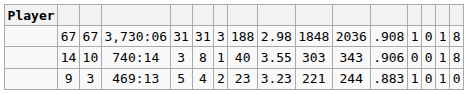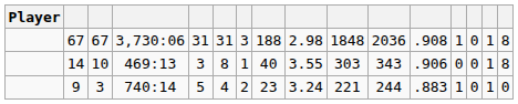 <table class="wikitable sortable" style="text-align:center;">
 <tr>
 <th>Player</th>
 <th></th>
 <th></th>
 <th></th>
 <th></th>
 <th></th>
 <th></th>
 <th></th>
 <th></th>
 <th></th>
 <th></th>
 <th></th>
 <th></th>
 <th></th>
 <th></th>
 <th></th>
 </tr>
 <tr>
 <td></td>
 <td>67</td>
 <td>67</td>
 <td>3,730:06</td>
 <td>31</td>
 <td>31</td>
 <td>3</td>
 <td>188</td>
 <td>2.98</td>
 <td>1848</td>
 <td>2036</td>
 <td>.908</td>
 <td>1</td>
 <td>0</td>
 <td>1</td>
 <td>8</td>
 </tr>
 <tr>
 <td></td>
 <td>14</td>
 <td>10</td>
-<td>740:14</td>
+<td>469:13</td>
 <td>3</td>
 <td>8</td>
 <td>1</td>
 <td>40</td>
 <td>3.55</td>
 <td>303</td>
 <td>343</td>
 <td>.906</td>
 <td>0</td>
 <td>0</td>
 <td>1</td>
 <td>8</td>
 </tr>
 <tr>
 <td></td>
 <td>9</td>
 <td>3</td>
-<td>469:13</td>
+<td>740:14</td>
 <td>5</td>
 <td>4</td>
 <td>2</td>
 <td>23</td>
-<td>3.23</td>
+<td>3.24</td>
 <td>221</td>
 <td>244</td>
 <td>.883</td>
 <td>1</td>
 <td>0</td>
 <td>1</td>
 <td>0</td>
 </tr>
 </table>
